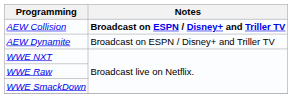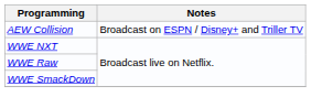 <table class="wikitable" style="background:#fcfdff; font-size:95%;">
 <tr>
 <th>Programming</th>
 <th>Notes</th>
 </tr>
 <tr>
 <td><em><a href='#'>AEW Collision</a></em></td>
-<td><strong>Broadcast on <a href='#'>ESPN</a> / <a href='#'>Disney+</a> and <a href='#'>Triller TV</a></strong></td>
-</tr>
-<tr>
-<td><em><a href='#'>AEW Dynamite</a></em></td>
-<td>Broadcast on ESPN / Disney+ and Triller TV</td>
+<td>Broadcast on <a href='#'>ESPN</a> / <a href='#'>Disney+</a> and <a href='#'>Triller TV</a></td>
 </tr>
 <tr>
 <td><em><a href='#'>WWE NXT</a></em></td>
 <td rowspan="3">Broadcast live on Netflix.</td>
 </tr>
 <tr>
 <td><em><a href='#'>WWE Raw</a></em></td>
 </tr>
 <tr>
 <td><em><a href='#'>WWE SmackDown</a></em></td>
 </tr>
 <tr>
 </tr>
 </table>
